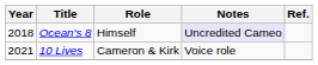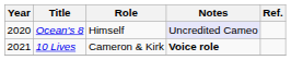 <table class="wikitable sortable">
 <tr>
 <th>Year</th>
 <th>Title</th>
 <th>Role</th>
 <th class="unsortable">Notes</th>
 <th>Ref.</th>
 </tr>
 <tr>
-<td>2018</td>
+<td>2020</td>
 <td><em><a href='#'>Ocean's 8</a></em></td>
 <td>Himself</td>
 <td style="background: lavender;">Uncredited Cameo</td>
 <td></td>
 </tr>
 <tr>
 <td>2021</td>
 <td><em><a href='#'>10 Lives</a></em></td>
 <td>Cameron & Kirk</td>
-<td>Voice role</td>
+<td><strong>Voice role</strong></td>
 <td></td>
 </tr>
 <tr>
 </tr>
 </table>
